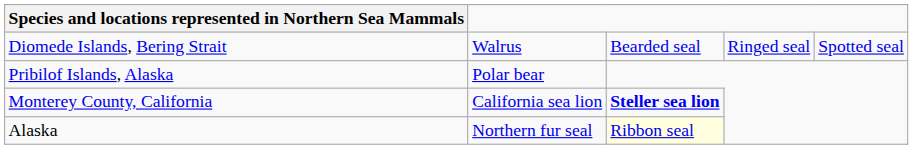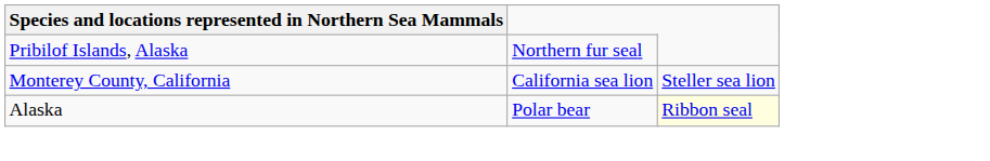 <table class="wikitable collapsible collapsed">
 <tr>
 <th>Species and locations represented in Northern Sea Mammals</th>
 </tr>
 <tr>
-<td><a href='#'>Diomede Islands</a>, <a href='#'>Bering Strait</a></td>
-<td><a href='#'>Walrus</a></td>
-<td><a href='#'>Bearded seal</a></td>
-<td><a href='#'>Ringed seal</a></td>
-<td><a href='#'>Spotted seal</a></td>
-</tr>
-<tr>
 <td><a href='#'>Pribilof Islands</a>, <a href='#'>Alaska</a></td>
-<td><a href='#'>Polar bear</a></td>
+<td><a href='#'>Northern fur seal</a></td>
 </tr>
 <tr>
 <td><a href='#'>Monterey County, California</a></td>
 <td><a href='#'>California sea lion</a></td>
-<td><strong><a href='#'>Steller sea lion</a></strong></td>
+<td><a href='#'>Steller sea lion</a></td>
 </tr>
 <tr>
 <td>Alaska</td>
-<td><a href='#'>Northern fur seal</a></td>
+<td><a href='#'>Polar bear</a></td>
 <td style="background: lightyellow;"><a href='#'>Ribbon seal</a></td>
 </tr>
 </table>
